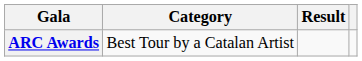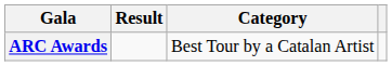 <table class="wikitable">
 <tr>
 <th scope="col">Gala</th>
+<th scope="col">Result</th>
 <th scope="col">Category</th>
-<th scope="col">Result</th>
 <th scope="col"></th>
 </tr>
 <tr>
 <th scope="row"><a href='#'>ARC Awards</a></th>
+<td></td>
 <td>Best Tour by a Catalan Artist</td>
-<td></td>
 <td style="text-align:center;"></td>
 </tr>
 </table>
